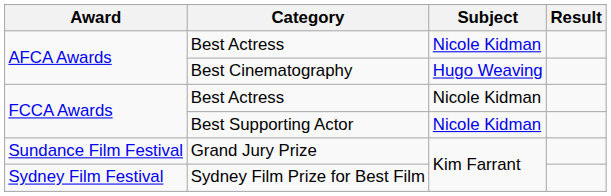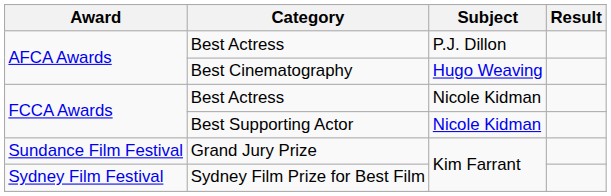 <table class=wikitable>
 <tr>
 <th>Award</th>
 <th>Category</th>
 <th>Subject</th>
 <th>Result</th>
 </tr>
 <tr>
 <td rowspan=2><a href='#'>AFCA Awards</a></td>
 <td>Best Actress</td>
-<td><a href='#'>Nicole Kidman</a></td>
+<td>P.J. Dillon</td>
 <td></td>
 </tr>
 <tr>
 <td>Best Cinematography</td>
 <td><a href='#'>Hugo Weaving</a></td>
 <td></td>
 </tr>
 <tr>
 <td rowspan=2><a href='#'>FCCA Awards</a></td>
 <td>Best Actress</td>
 <td>Nicole Kidman</td>
 <td></td>
 </tr>
 <tr>
 <td>Best Supporting Actor</td>
 <td><a href='#'>Nicole Kidman</a></td>
 <td></td>
 </tr>
 <tr>
 <td><a href='#'>Sundance Film Festival</a></td>
 <td>Grand Jury Prize</td>
 <td rowspan=2>Kim Farrant</td>
 <td></td>
 </tr>
 <tr>
 <td><a href='#'>Sydney Film Festival</a></td>
 <td>Sydney Film Prize for Best Film</td>
 <td></td>
 </tr>
 </table>
